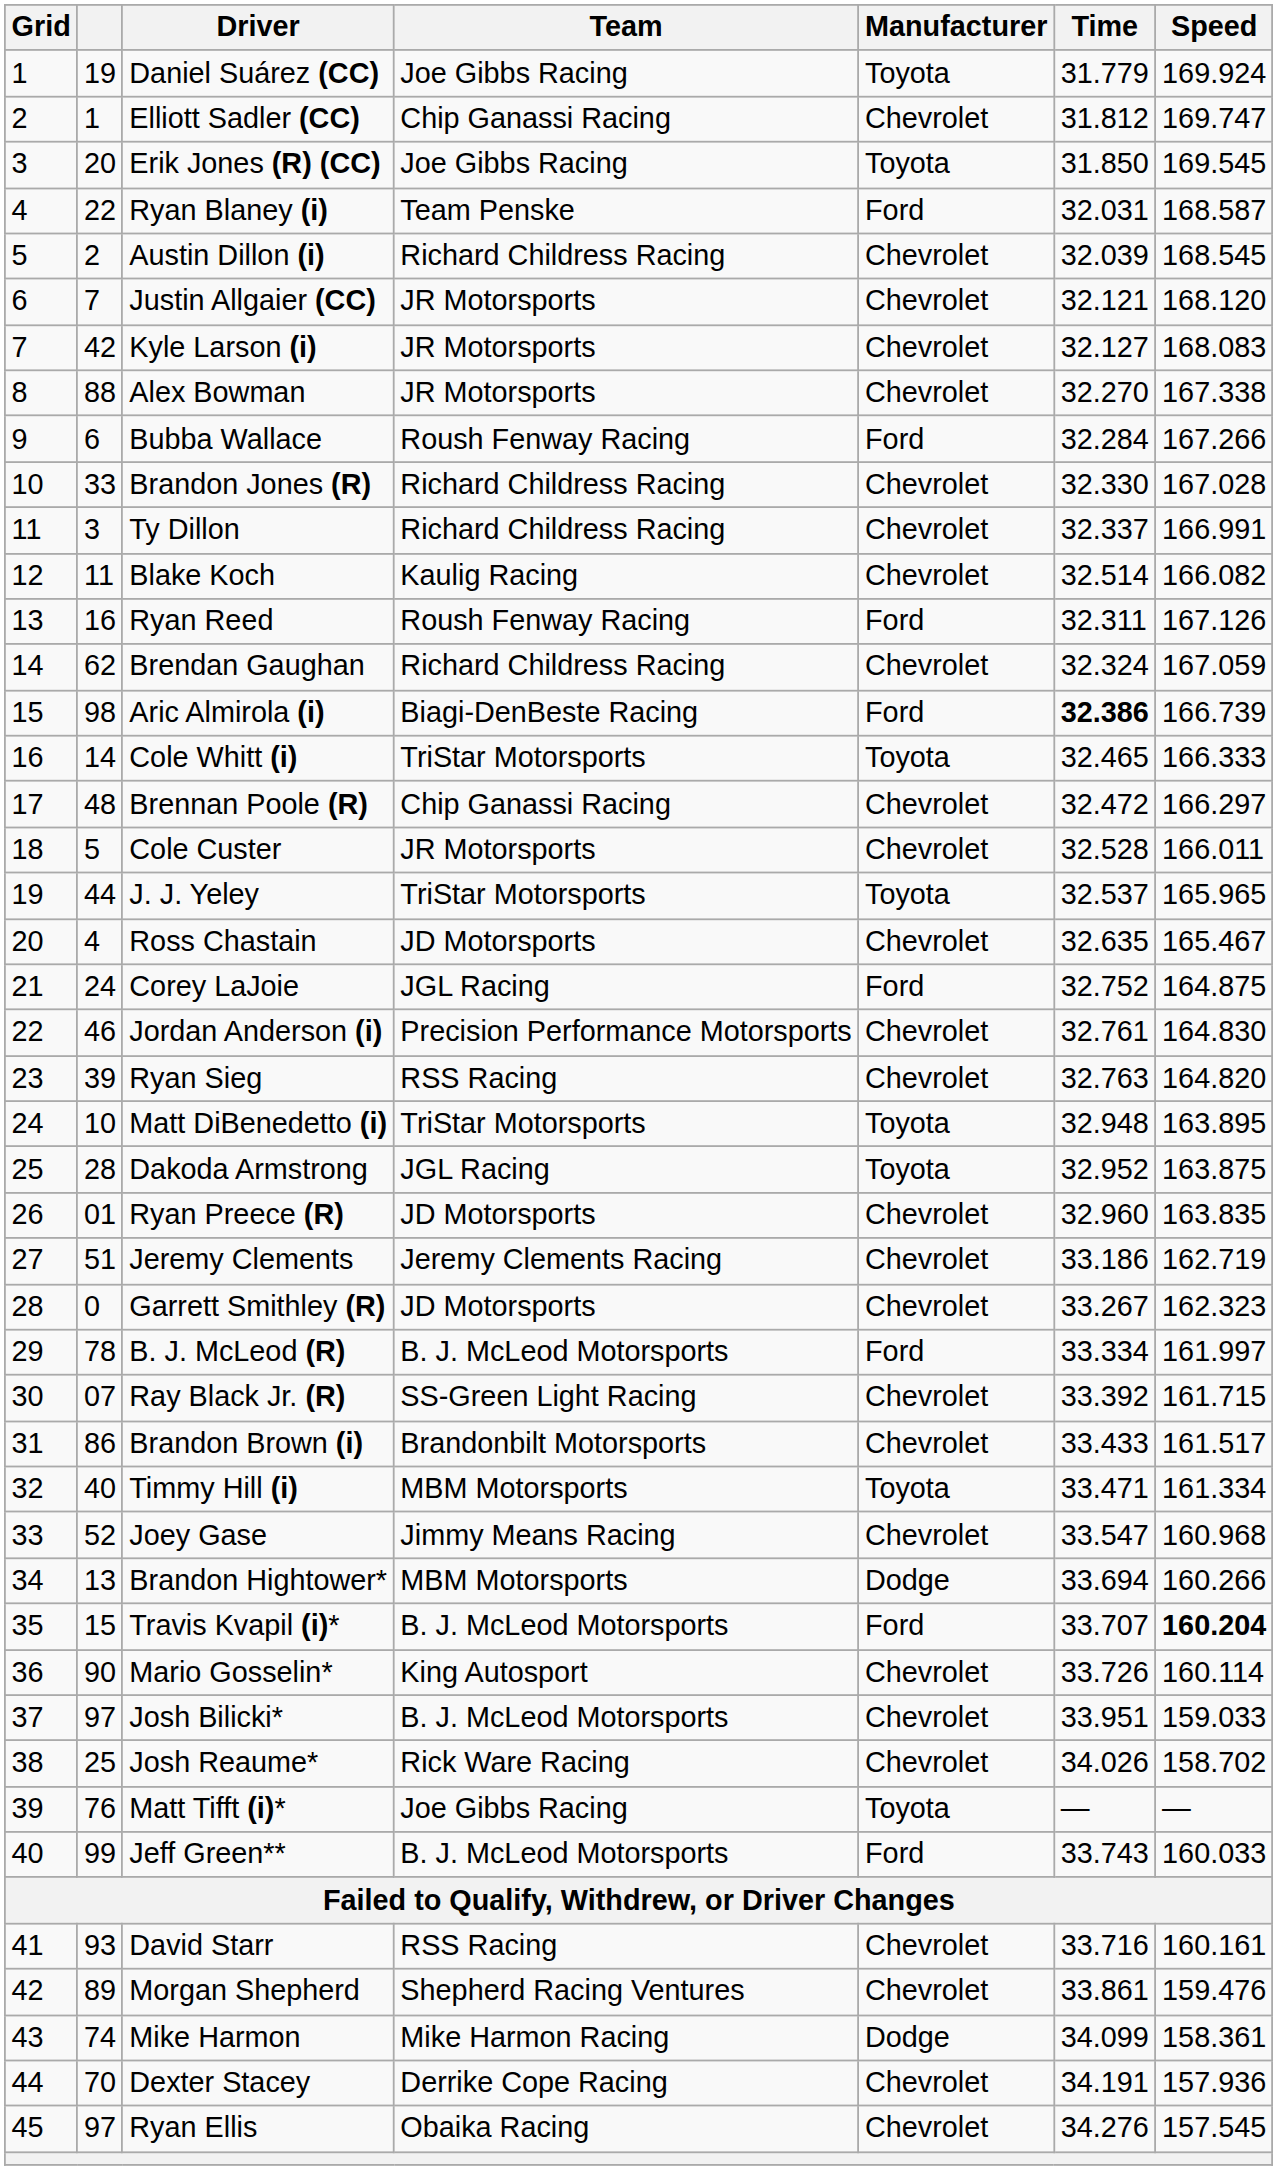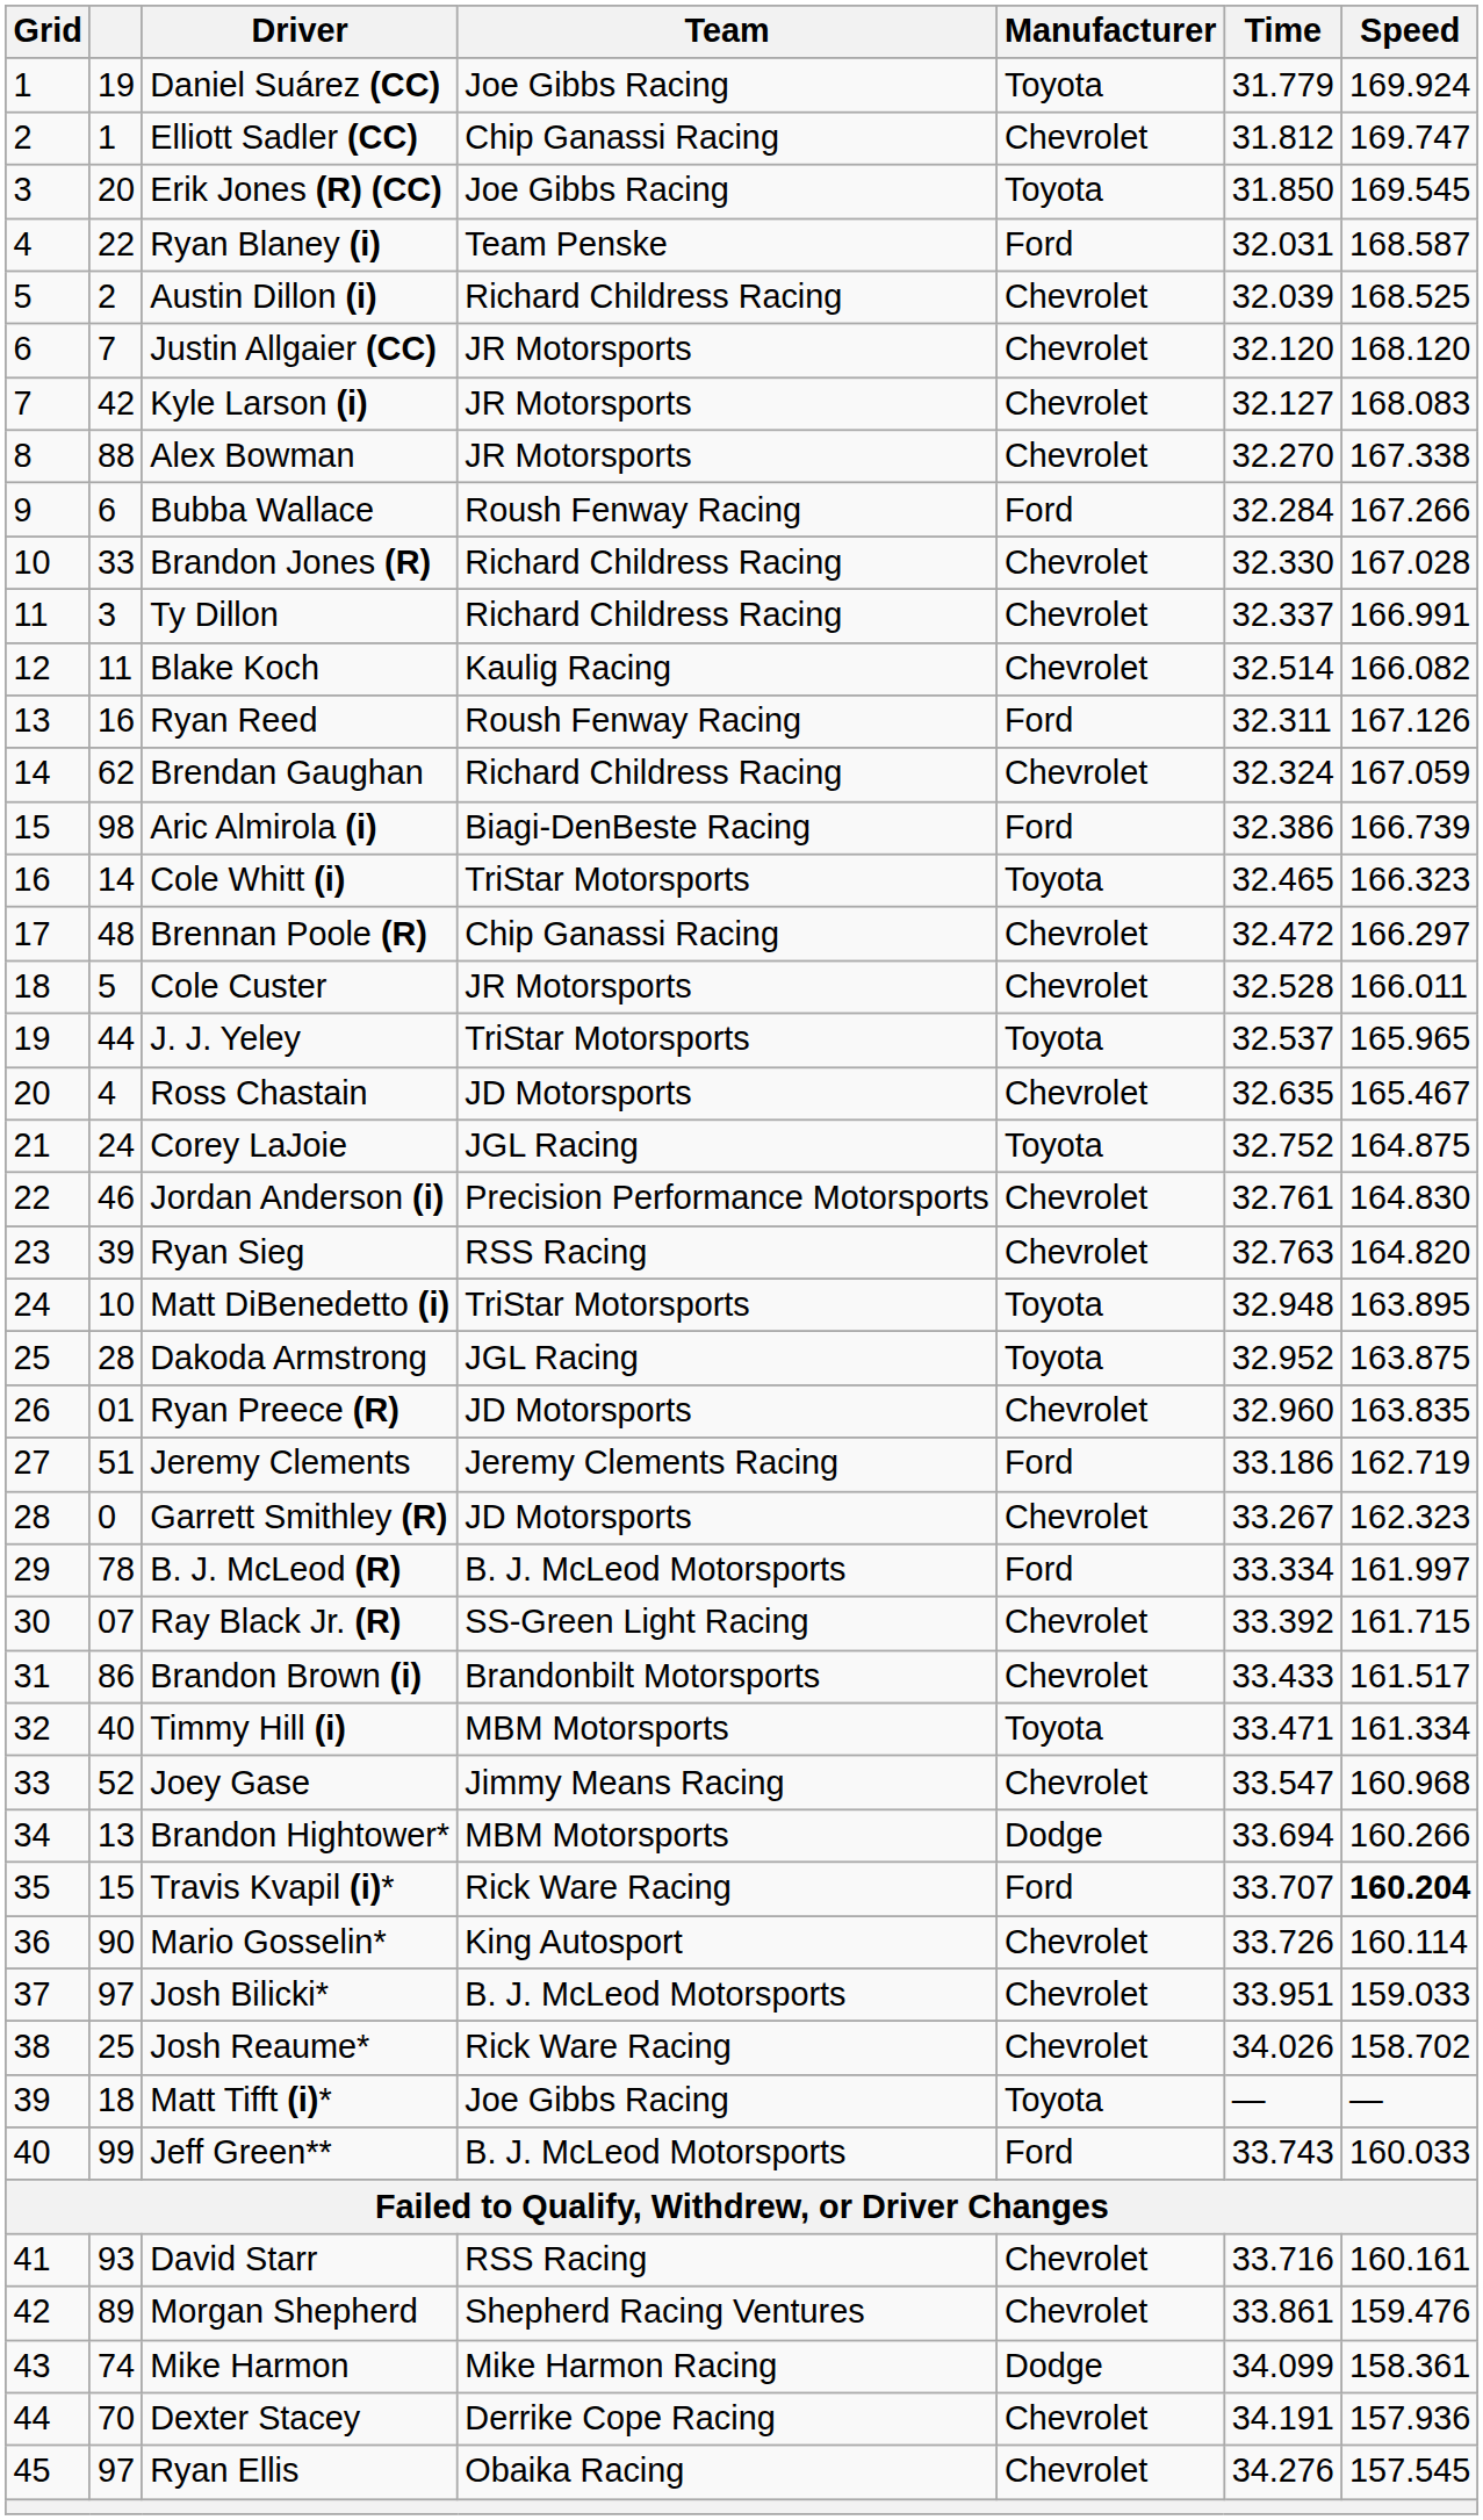 <table class="wikitable">
 <tr>
 <th>Grid</th>
 <th></th>
 <th>Driver</th>
 <th>Team</th>
 <th>Manufacturer</th>
 <th>Time</th>
 <th>Speed</th>
 </tr>
 <tr>
 <td>1</td>
 <td>19</td>
 <td>Daniel Suárez <strong>(CC)</strong></td>
 <td>Joe Gibbs Racing</td>
 <td>Toyota</td>
 <td>31.779</td>
 <td>169.924</td>
 </tr>
 <tr>
 <td>2</td>
 <td>1</td>
 <td>Elliott Sadler <strong>(CC)</strong></td>
 <td>Chip Ganassi Racing</td>
 <td>Chevrolet</td>
 <td>31.812</td>
 <td>169.747</td>
 </tr>
 <tr>
 <td>3</td>
 <td>20</td>
 <td>Erik Jones <strong>(R)</strong> <strong>(CC)</strong></td>
 <td>Joe Gibbs Racing</td>
 <td>Toyota</td>
 <td>31.850</td>
 <td>169.545</td>
 </tr>
 <tr>
 <td>4</td>
 <td>22</td>
 <td>Ryan Blaney <strong>(i)</strong></td>
 <td>Team Penske</td>
 <td>Ford</td>
 <td>32.031</td>
 <td>168.587</td>
 </tr>
 <tr>
 <td>5</td>
 <td>2</td>
 <td>Austin Dillon <strong>(i)</strong></td>
 <td>Richard Childress Racing</td>
 <td>Chevrolet</td>
 <td>32.039</td>
-<td>168.545</td>
+<td>168.525</td>
 </tr>
 <tr>
 <td>6</td>
 <td>7</td>
 <td>Justin Allgaier <strong>(CC)</strong></td>
 <td>JR Motorsports</td>
 <td>Chevrolet</td>
-<td>32.121</td>
+<td>32.120</td>
 <td>168.120</td>
 </tr>
 <tr>
 <td>7</td>
 <td>42</td>
 <td>Kyle Larson <strong>(i)</strong></td>
 <td>JR Motorsports</td>
 <td>Chevrolet</td>
 <td>32.127</td>
 <td>168.083</td>
 </tr>
 <tr>
 <td>8</td>
 <td>88</td>
 <td>Alex Bowman</td>
 <td>JR Motorsports</td>
 <td>Chevrolet</td>
 <td>32.270</td>
 <td>167.338</td>
 </tr>
 <tr>
 <td>9</td>
 <td>6</td>
 <td>Bubba Wallace</td>
 <td>Roush Fenway Racing</td>
 <td>Ford</td>
 <td>32.284</td>
 <td>167.266</td>
 </tr>
 <tr>
 <td>10</td>
 <td>33</td>
 <td>Brandon Jones <strong>(R)</strong></td>
 <td>Richard Childress Racing</td>
 <td>Chevrolet</td>
 <td>32.330</td>
 <td>167.028</td>
 </tr>
 <tr>
 <td>11</td>
 <td>3</td>
 <td>Ty Dillon</td>
 <td>Richard Childress Racing</td>
 <td>Chevrolet</td>
 <td>32.337</td>
 <td>166.991</td>
 </tr>
 <tr>
 <td>12</td>
 <td>11</td>
 <td>Blake Koch</td>
 <td>Kaulig Racing</td>
 <td>Chevrolet</td>
 <td>32.514</td>
 <td>166.082</td>
 </tr>
 <tr>
 <td>13</td>
 <td>16</td>
 <td>Ryan Reed</td>
 <td>Roush Fenway Racing</td>
 <td>Ford</td>
 <td>32.311</td>
 <td>167.126</td>
 </tr>
 <tr>
 <td>14</td>
 <td>62</td>
 <td>Brendan Gaughan</td>
 <td>Richard Childress Racing</td>
 <td>Chevrolet</td>
 <td>32.324</td>
 <td>167.059</td>
 </tr>
 <tr>
 <td>15</td>
 <td>98</td>
 <td>Aric Almirola <strong>(i)</strong></td>
 <td>Biagi-DenBeste Racing</td>
 <td>Ford</td>
-<td><strong>32.386</strong></td>
+<td>32.386</td>
 <td>166.739</td>
 </tr>
 <tr>
 <td>16</td>
 <td>14</td>
 <td>Cole Whitt <strong>(i)</strong></td>
 <td>TriStar Motorsports</td>
 <td>Toyota</td>
 <td>32.465</td>
-<td>166.333</td>
+<td>166.323</td>
 </tr>
 <tr>
 <td>17</td>
 <td>48</td>
 <td>Brennan Poole <strong>(R)</strong></td>
 <td>Chip Ganassi Racing</td>
 <td>Chevrolet</td>
 <td>32.472</td>
 <td>166.297</td>
 </tr>
 <tr>
 <td>18</td>
 <td>5</td>
 <td>Cole Custer</td>
 <td>JR Motorsports</td>
 <td>Chevrolet</td>
 <td>32.528</td>
 <td>166.011</td>
 </tr>
 <tr>
 <td>19</td>
 <td>44</td>
 <td>J. J. Yeley</td>
 <td>TriStar Motorsports</td>
 <td>Toyota</td>
 <td>32.537</td>
 <td>165.965</td>
 </tr>
 <tr>
 <td>20</td>
 <td>4</td>
 <td>Ross Chastain</td>
 <td>JD Motorsports</td>
 <td>Chevrolet</td>
 <td>32.635</td>
 <td>165.467</td>
 </tr>
 <tr>
 <td>21</td>
 <td>24</td>
 <td>Corey LaJoie</td>
 <td>JGL Racing</td>
-<td>Ford</td>
+<td>Toyota</td>
 <td>32.752</td>
 <td>164.875</td>
 </tr>
 <tr>
 <td>22</td>
 <td>46</td>
 <td>Jordan Anderson <strong>(i)</strong></td>
 <td>Precision Performance Motorsports</td>
 <td>Chevrolet</td>
 <td>32.761</td>
 <td>164.830</td>
 </tr>
 <tr>
 <td>23</td>
 <td>39</td>
 <td>Ryan Sieg</td>
 <td>RSS Racing</td>
 <td>Chevrolet</td>
 <td>32.763</td>
 <td>164.820</td>
 </tr>
 <tr>
 <td>24</td>
 <td>10</td>
 <td>Matt DiBenedetto <strong>(i)</strong></td>
 <td>TriStar Motorsports</td>
 <td>Toyota</td>
 <td>32.948</td>
 <td>163.895</td>
 </tr>
 <tr>
 <td>25</td>
 <td>28</td>
 <td>Dakoda Armstrong</td>
 <td>JGL Racing</td>
 <td>Toyota</td>
 <td>32.952</td>
 <td>163.875</td>
 </tr>
 <tr>
 <td>26</td>
 <td>01</td>
 <td>Ryan Preece <strong>(R)</strong></td>
 <td>JD Motorsports</td>
 <td>Chevrolet</td>
 <td>32.960</td>
 <td>163.835</td>
 </tr>
 <tr>
 <td>27</td>
 <td>51</td>
 <td>Jeremy Clements</td>
 <td>Jeremy Clements Racing</td>
-<td>Chevrolet</td>
+<td>Ford</td>
 <td>33.186</td>
 <td>162.719</td>
 </tr>
 <tr>
 <td>28</td>
 <td>0</td>
 <td>Garrett Smithley <strong>(R)</strong></td>
 <td>JD Motorsports</td>
 <td>Chevrolet</td>
 <td>33.267</td>
 <td>162.323</td>
 </tr>
 <tr>
 <td>29</td>
 <td>78</td>
 <td>B. J. McLeod <strong>(R)</strong></td>
 <td>B. J. McLeod Motorsports</td>
 <td>Ford</td>
 <td>33.334</td>
 <td>161.997</td>
 </tr>
 <tr>
 <td>30</td>
 <td>07</td>
 <td>Ray Black Jr. <strong>(R)</strong></td>
 <td>SS-Green Light Racing</td>
 <td>Chevrolet</td>
 <td>33.392</td>
 <td>161.715</td>
 </tr>
 <tr>
 <td>31</td>
 <td>86</td>
 <td>Brandon Brown <strong>(i)</strong></td>
 <td>Brandonbilt Motorsports</td>
 <td>Chevrolet</td>
 <td>33.433</td>
 <td>161.517</td>
 </tr>
 <tr>
 <td>32</td>
 <td>40</td>
 <td>Timmy Hill <strong>(i)</strong></td>
 <td>MBM Motorsports</td>
 <td>Toyota</td>
 <td>33.471</td>
 <td>161.334</td>
 </tr>
 <tr>
 <td>33</td>
 <td>52</td>
 <td>Joey Gase</td>
 <td>Jimmy Means Racing</td>
 <td>Chevrolet</td>
 <td>33.547</td>
 <td>160.968</td>
 </tr>
 <tr>
 <td>34</td>
 <td>13</td>
 <td>Brandon Hightower*</td>
 <td>MBM Motorsports</td>
 <td>Dodge</td>
 <td>33.694</td>
 <td>160.266</td>
 </tr>
 <tr>
 <td>35</td>
 <td>15</td>
 <td>Travis Kvapil <strong>(i)</strong>*</td>
-<td>B. J. McLeod Motorsports</td>
+<td>Rick Ware Racing</td>
 <td>Ford</td>
 <td>33.707</td>
 <td><strong>160.204</strong></td>
 </tr>
 <tr>
 <td>36</td>
 <td>90</td>
 <td>Mario Gosselin*</td>
 <td>King Autosport</td>
 <td>Chevrolet</td>
 <td>33.726</td>
 <td>160.114</td>
 </tr>
 <tr>
 <td>37</td>
 <td>97</td>
 <td>Josh Bilicki*</td>
 <td>B. J. McLeod Motorsports</td>
 <td>Chevrolet</td>
 <td>33.951</td>
 <td>159.033</td>
 </tr>
 <tr>
 <td>38</td>
 <td>25</td>
 <td>Josh Reaume*</td>
 <td>Rick Ware Racing</td>
 <td>Chevrolet</td>
 <td>34.026</td>
 <td>158.702</td>
 </tr>
 <tr>
 <td>39</td>
-<td>76</td>
+<td>18</td>
 <td>Matt Tifft <strong>(i)</strong>*</td>
 <td>Joe Gibbs Racing</td>
 <td>Toyota</td>
 <td>—</td>
 <td>—</td>
 </tr>
 <tr>
 <td>40</td>
 <td>99</td>
 <td>Jeff Green**</td>
 <td>B. J. McLeod Motorsports</td>
 <td>Ford</td>
 <td>33.743</td>
 <td>160.033</td>
 </tr>
 <tr>
 <th colspan="7">Failed to Qualify, Withdrew, or Driver Changes</th>
 </tr>
 <tr>
 <td>41</td>
 <td>93</td>
 <td>David Starr</td>
 <td>RSS Racing</td>
 <td>Chevrolet</td>
 <td>33.716</td>
 <td>160.161</td>
 </tr>
 <tr>
 <td>42</td>
 <td>89</td>
 <td>Morgan Shepherd</td>
 <td>Shepherd Racing Ventures</td>
 <td>Chevrolet</td>
 <td>33.861</td>
 <td>159.476</td>
 </tr>
 <tr>
 <td>43</td>
 <td>74</td>
 <td>Mike Harmon</td>
 <td>Mike Harmon Racing</td>
 <td>Dodge</td>
 <td>34.099</td>
 <td>158.361</td>
 </tr>
 <tr>
 <td>44</td>
 <td>70</td>
 <td>Dexter Stacey</td>
 <td>Derrike Cope Racing</td>
 <td>Chevrolet</td>
 <td>34.191</td>
 <td>157.936</td>
 </tr>
 <tr>
 <td>45</td>
 <td>97</td>
 <td>Ryan Ellis</td>
 <td>Obaika Racing</td>
 <td>Chevrolet</td>
 <td>34.276</td>
 <td>157.545</td>
 </tr>
 <tr>
 <th colspan="7"></th>
 </tr>
 </table>
